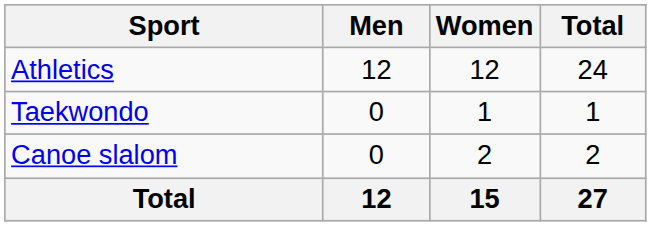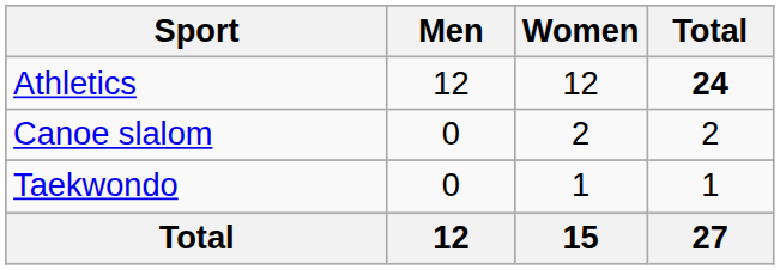 <table class="wikitable sortable" style="text-align:center;">
 <tr>
 <th width=180>Sport</th>
 <th width=55>Men</th>
 <th width=55>Women</th>
 <th width=55>Total</th>
 </tr>
 <tr>
 <td align="left"><a href='#'>Athletics</a></td>
 <td>12</td>
 <td>12</td>
-<td>24</td>
+<td><strong>24</strong></td>
+</tr>
+<tr>
+<td align="left"><a href='#'>Canoe slalom</a></td>
+<td>0</td>
+<td>2</td>
+<td>2</td>
 </tr>
 <tr>
 <td align="left"><a href='#'>Taekwondo</a></td>
 <td>0</td>
 <td>1</td>
 <td>1</td>
 </tr>
 <tr>
-<td align="left"><a href='#'>Canoe slalom</a></td>
-<td>0</td>
-<td>2</td>
-<td>2</td>
-</tr>
-<tr>
 <th>Total</th>
 <th>12</th>
 <th>15</th>
 <th>27</th>
 </tr>
 </table>
